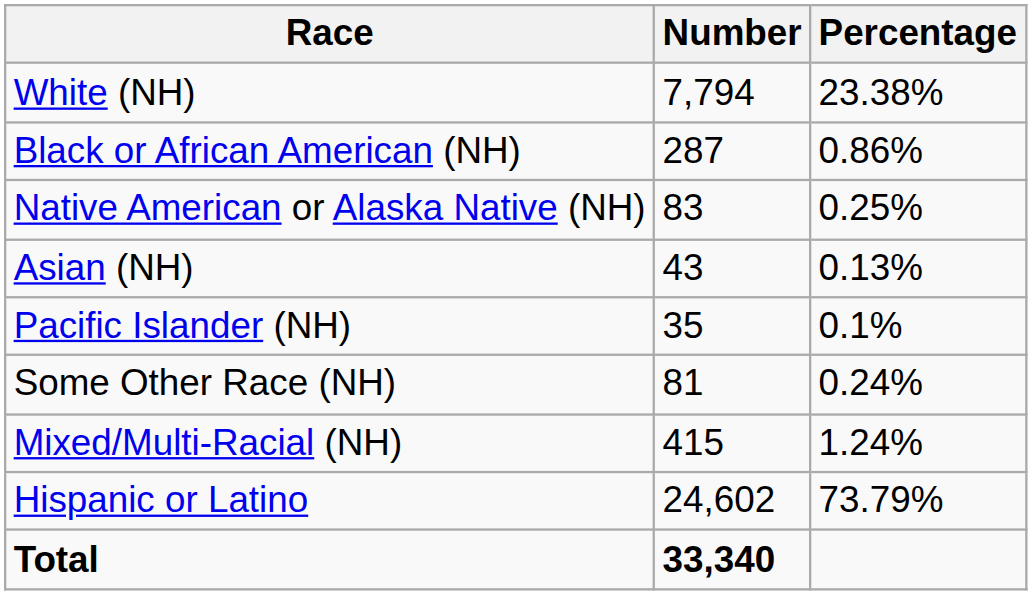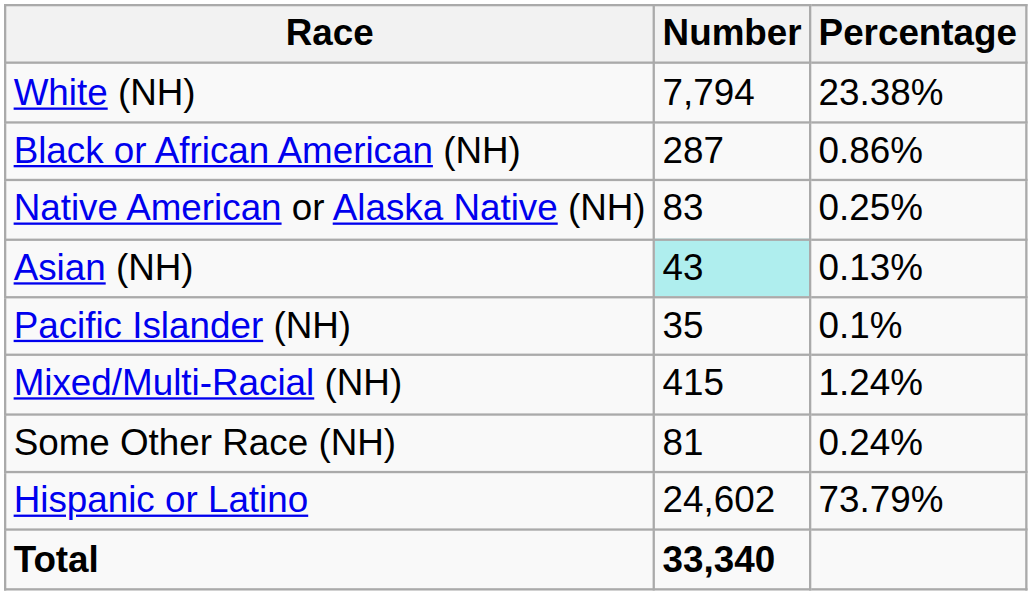 <table class="wikitable">
 <tr>
 <th>Race</th>
 <th>Number</th>
 <th>Percentage</th>
 </tr>
 <tr>
 <td><a href='#'>White</a> (NH)</td>
 <td>7,794</td>
 <td>23.38%</td>
 </tr>
 <tr>
 <td><a href='#'>Black or African American</a> (NH)</td>
 <td>287</td>
 <td>0.86%</td>
 </tr>
 <tr>
 <td><a href='#'>Native American</a> or <a href='#'>Alaska Native</a> (NH)</td>
 <td>83</td>
 <td>0.25%</td>
 </tr>
 <tr>
 <td><a href='#'>Asian</a> (NH)</td>
-<td>43</td>
+<td style="background: paleturquoise;">43</td>
 <td>0.13%</td>
 </tr>
 <tr>
 <td><a href='#'>Pacific Islander</a> (NH)</td>
 <td>35</td>
 <td>0.1%</td>
 </tr>
 <tr>
+<td><a href='#'>Mixed/Multi-Racial</a> (NH)</td>
+<td>415</td>
+<td>1.24%</td>
+</tr>
+<tr>
 <td>Some Other Race (NH)</td>
 <td>81</td>
 <td>0.24%</td>
-</tr>
-<tr>
-<td><a href='#'>Mixed/Multi-Racial</a> (NH)</td>
-<td>415</td>
-<td>1.24%</td>
 </tr>
 <tr>
 <td><a href='#'>Hispanic or Latino</a></td>
 <td>24,602</td>
 <td>73.79%</td>
 </tr>
 <tr>
 <td><strong>Total</strong></td>
 <td><strong>33,340</strong></td>
 <td></td>
 </tr>
 </table>
